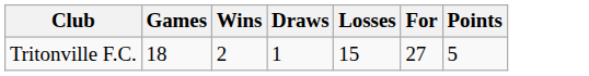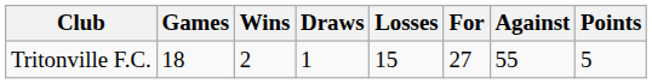 <table class="wikitable" border="1">
 <tr>
 <th>Club</th>
 <th>Games</th>
 <th>Wins</th>
 <th>Draws</th>
 <th>Losses</th>
 <th>For</th>
+<th>Against</th>
 <th>Points</th>
 </tr>
 <tr>
 <td>Tritonville F.C.</td>
 <td>18</td>
 <td>2</td>
 <td>1</td>
 <td>15</td>
 <td>27</td>
+<td>55</td>
 <td>5</td>
 </tr>
 </table>
